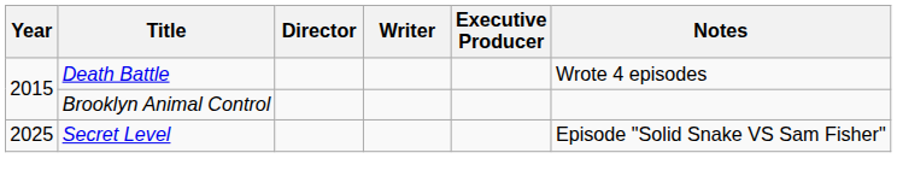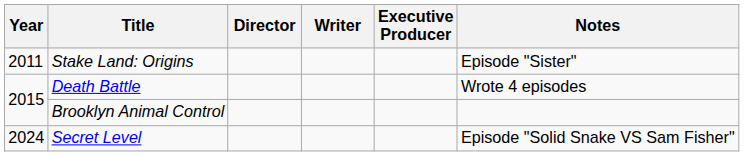 <table class="wikitable">
 <tr>
 <th>Year</th>
 <th>Title</th>
 <th width=65>Director</th>
 <th width=65>Writer</th>
 <th width=65>Executive<br>Producer</th>
 <th>Notes</th>
+</tr>
+<tr>
+<td>2011</td>
+<td><em>Stake Land: Origins</em></td>
+<td></td>
+<td></td>
+<td></td>
+<td>Episode "Sister"</td>
 </tr>
 <tr>
 <td rowspan=2>2015</td>
 <td><em><a href='#'>Death Battle</a></em></td>
 <td></td>
 <td></td>
 <td></td>
 <td>Wrote 4 episodes</td>
 </tr>
 <tr>
 <td><em>Brooklyn Animal Control</em></td>
 <td></td>
 <td></td>
 <td></td>
 <td></td>
 </tr>
 <tr>
-<td>2025</td>
+<td>2024</td>
 <td><em><a href='#'>Secret Level</a></em></td>
 <td></td>
 <td></td>
 <td></td>
 <td>Episode "Solid Snake VS Sam Fisher"</td>
 </tr>
 </table>
